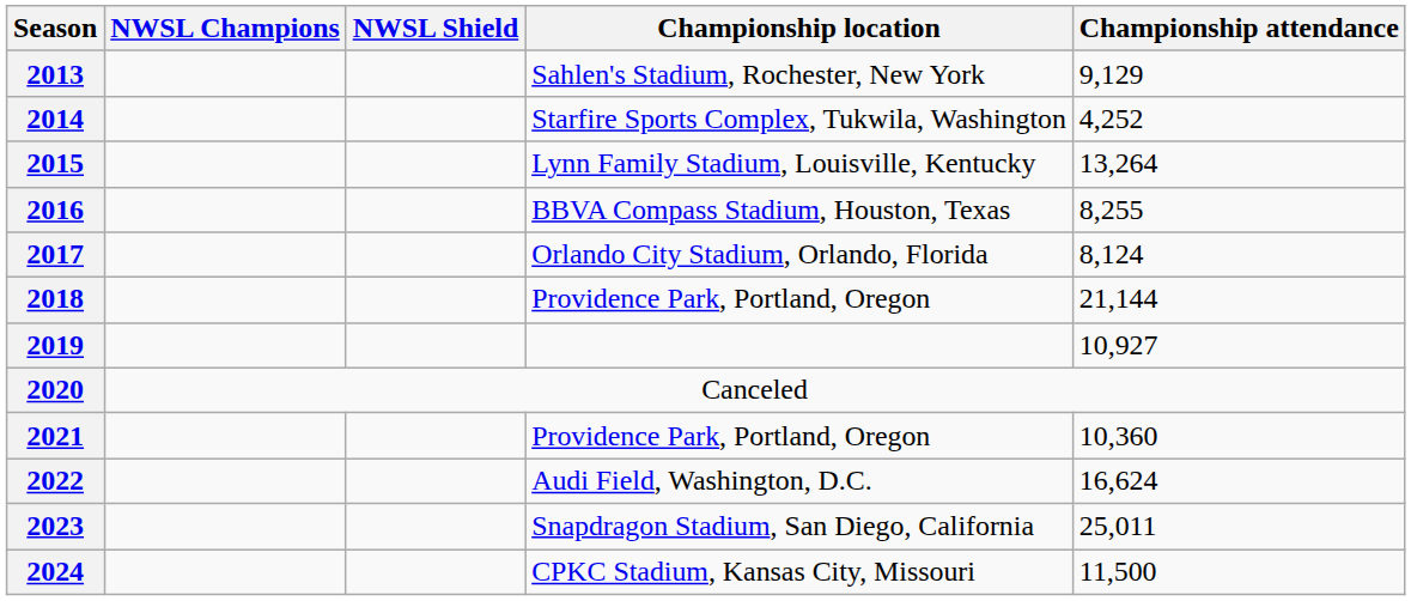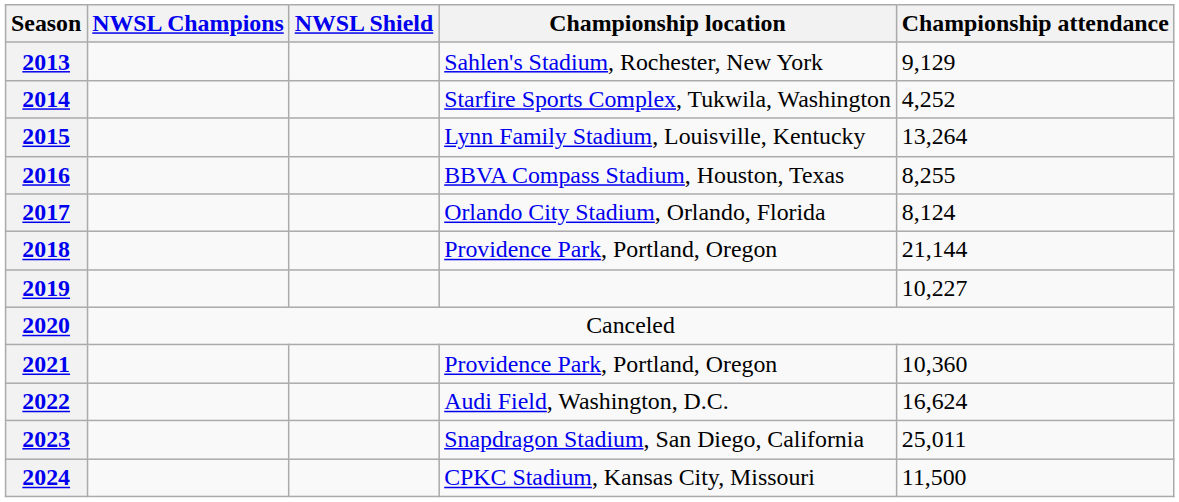 <table class="wikitable sortable plainrowheaders" style="text-align:left;margin-left:1em;">
 <tr>
 <th scope="col">Season</th>
 <th scope="col"><a href='#'>NWSL Champions</a><br></th>
 <th scope="col"><a href='#'>NWSL Shield</a><br></th>
 <th scope="col">Championship location</th>
 <th scope="col">Championship attendance</th>
 </tr>
 <tr>
 <th scope="row"><a href='#'>2013</a></th>
 <td></td>
 <td></td>
 <td><a href='#'>Sahlen's Stadium</a>, Rochester, New York</td>
 <td>9,129</td>
 </tr>
 <tr>
 <th scope="row"><a href='#'>2014</a></th>
 <td></td>
 <td></td>
 <td><a href='#'>Starfire Sports Complex</a>, Tukwila, Washington</td>
 <td>4,252</td>
 </tr>
 <tr>
 <th scope="row"><a href='#'>2015</a></th>
 <td></td>
 <td></td>
 <td><a href='#'>Lynn Family Stadium</a>, Louisville, Kentucky</td>
 <td>13,264</td>
 </tr>
 <tr>
 <th scope="row"><a href='#'>2016</a></th>
 <td></td>
 <td></td>
 <td><a href='#'>BBVA Compass Stadium</a>, Houston, Texas</td>
 <td>8,255</td>
 </tr>
 <tr>
 <th scope="row"><a href='#'>2017</a></th>
 <td></td>
 <td></td>
 <td><a href='#'>Orlando City Stadium</a>, Orlando, Florida</td>
 <td>8,124</td>
 </tr>
 <tr>
 <th scope="row"><a href='#'>2018</a></th>
 <td></td>
 <td></td>
 <td><a href='#'>Providence Park</a>, Portland, Oregon</td>
 <td>21,144</td>
 </tr>
 <tr>
 <th scope="row"><a href='#'>2019</a></th>
 <td></td>
 <td></td>
 <td></td>
-<td>10,927</td>
+<td>10,227</td>
 </tr>
 <tr>
 <th scope="row"><a href='#'>2020</a></th>
 <td colspan=4; align=center>Canceled</td>
 </tr>
 <tr>
 <th scope="row"><a href='#'>2021</a></th>
 <td></td>
 <td></td>
 <td><a href='#'>Providence Park</a>, Portland, Oregon</td>
 <td>10,360</td>
 </tr>
 <tr>
 <th scope="row"><a href='#'>2022</a></th>
 <td></td>
 <td></td>
 <td><a href='#'>Audi Field</a>, Washington, D.C.</td>
 <td>16,624</td>
 </tr>
 <tr>
 <th scope="row"><a href='#'>2023</a></th>
 <td></td>
 <td></td>
 <td><a href='#'>Snapdragon Stadium</a>, San Diego, California</td>
 <td>25,011</td>
 </tr>
 <tr>
 <th scope="row"><a href='#'>2024</a></th>
 <td></td>
 <td></td>
 <td><a href='#'>CPKC Stadium</a>, Kansas City, Missouri</td>
 <td>11,500</td>
 </tr>
 </table>
